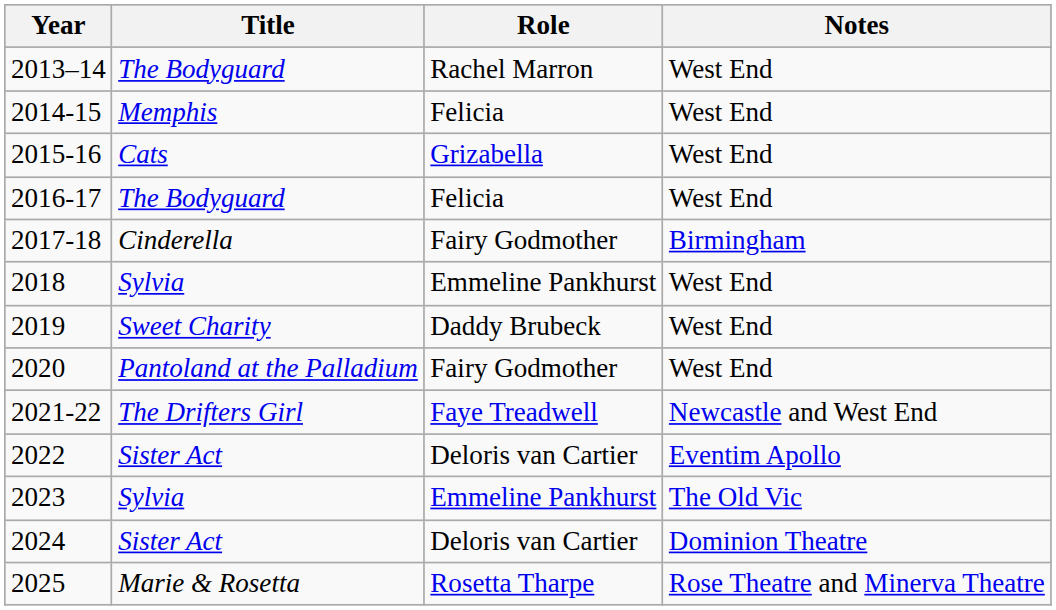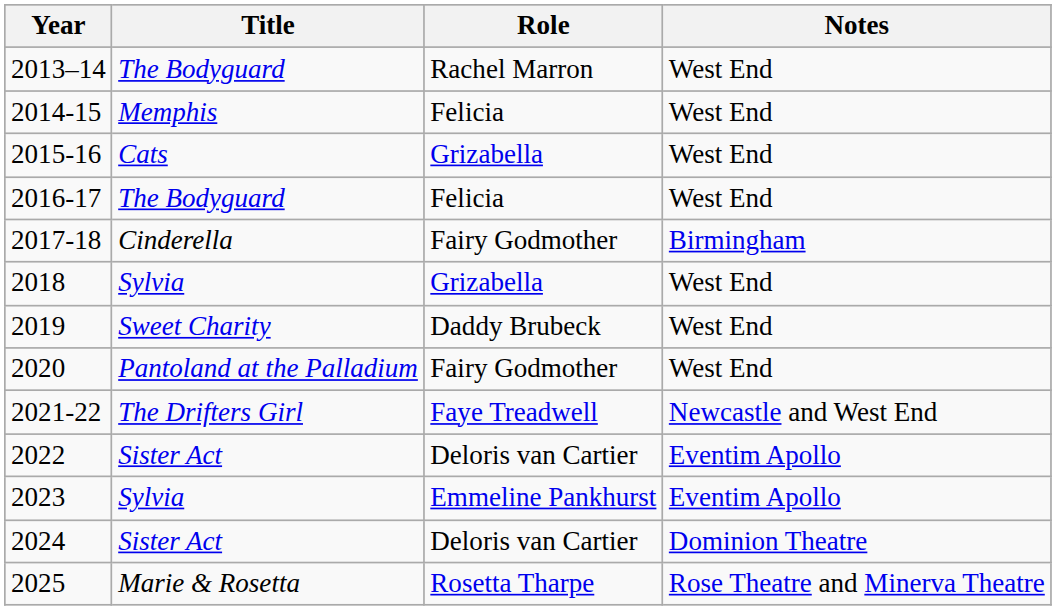 <table class="wikitable sortable">
 <tr>
 <th>Year</th>
 <th>Title</th>
 <th>Role</th>
 <th class="unsortable">Notes</th>
 </tr>
 <tr>
 <td>2013–14</td>
 <td><em><a href='#'>The Bodyguard</a></em></td>
 <td>Rachel Marron</td>
 <td>West End</td>
 </tr>
 <tr>
 <td>2014-15</td>
 <td><em><a href='#'>Memphis</a></em></td>
 <td>Felicia</td>
 <td>West End</td>
 </tr>
 <tr>
 <td>2015-16</td>
 <td><em><a href='#'>Cats</a></em></td>
 <td><a href='#'>Grizabella</a></td>
 <td>West End</td>
 </tr>
 <tr>
 <td>2016-17</td>
 <td><em><a href='#'>The Bodyguard</a></em></td>
 <td>Felicia</td>
 <td>West End</td>
 </tr>
 <tr>
 <td>2017-18</td>
 <td><em>Cinderella</em></td>
 <td>Fairy Godmother</td>
 <td><a href='#'>Birmingham</a></td>
 </tr>
 <tr>
 <td>2018</td>
 <td><em><a href='#'>Sylvia</a></em></td>
-<td>Emmeline Pankhurst</td>
+<td><a href='#'>Grizabella</a></td>
 <td>West End</td>
 </tr>
 <tr>
 <td>2019</td>
 <td><em><a href='#'>Sweet Charity</a></em></td>
 <td>Daddy Brubeck</td>
 <td>West End</td>
 </tr>
 <tr>
 <td>2020</td>
 <td><em><a href='#'>Pantoland at the Palladium</a></em></td>
 <td>Fairy Godmother</td>
 <td>West End</td>
 </tr>
 <tr>
 <td>2021-22</td>
 <td><em><a href='#'>The Drifters Girl</a></em></td>
 <td><a href='#'>Faye Treadwell</a></td>
 <td><a href='#'>Newcastle</a> and West End</td>
 </tr>
 <tr>
 <td>2022</td>
 <td><em><a href='#'>Sister Act</a></em></td>
 <td>Deloris van Cartier</td>
 <td><a href='#'>Eventim Apollo</a></td>
 </tr>
 <tr>
 <td>2023</td>
 <td><em><a href='#'>Sylvia</a></em></td>
 <td><a href='#'>Emmeline Pankhurst</a></td>
-<td><a href='#'>The Old Vic</a></td>
+<td><a href='#'>Eventim Apollo</a></td>
 </tr>
 <tr>
 <td>2024</td>
 <td><em><a href='#'>Sister Act</a></em></td>
 <td>Deloris van Cartier</td>
 <td><a href='#'>Dominion Theatre</a></td>
 </tr>
 <tr>
 <td>2025</td>
 <td><em>Marie & Rosetta</em></td>
 <td><a href='#'>Rosetta Tharpe</a></td>
 <td><a href='#'>Rose Theatre</a> and <a href='#'>Minerva Theatre</a></td>
 </tr>
 </table>
